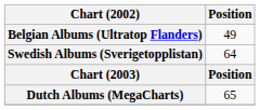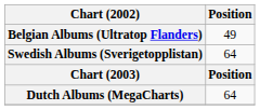 <table class="wikitable sortable plainrowheaders" style="text-align:center;">
 <tr>
 <th scope="col">Chart (2002)</th>
 <th scope="col">Position</th>
 </tr>
 <tr>
 <th scope="row">Belgian Albums (Ultratop <a href='#'>Flanders</a>)</th>
 <td>49</td>
 </tr>
 <tr>
 <th scope="row">Swedish Albums (Sverigetopplistan)</th>
 <td>64</td>
 </tr>
 <tr>
 <th scope="col">Chart (2003)</th>
 <th scope="col">Position</th>
 </tr>
 <tr>
 <th scope="row">Dutch Albums (MegaCharts)</th>
-<td>65</td>
+<td>64</td>
 </tr>
 <tr>
 </tr>
 </table>
